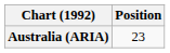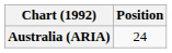 <table class="wikitable plainrowheaders" style="text-align:center">
 <tr>
 <th scope="col">Chart (1992)</th>
 <th scope="col">Position</th>
 </tr>
 <tr>
 <th scope="row">Australia (ARIA)</th>
-<td align="center">23</td>
+<td align="center">24</td>
 </tr>
 </table>
